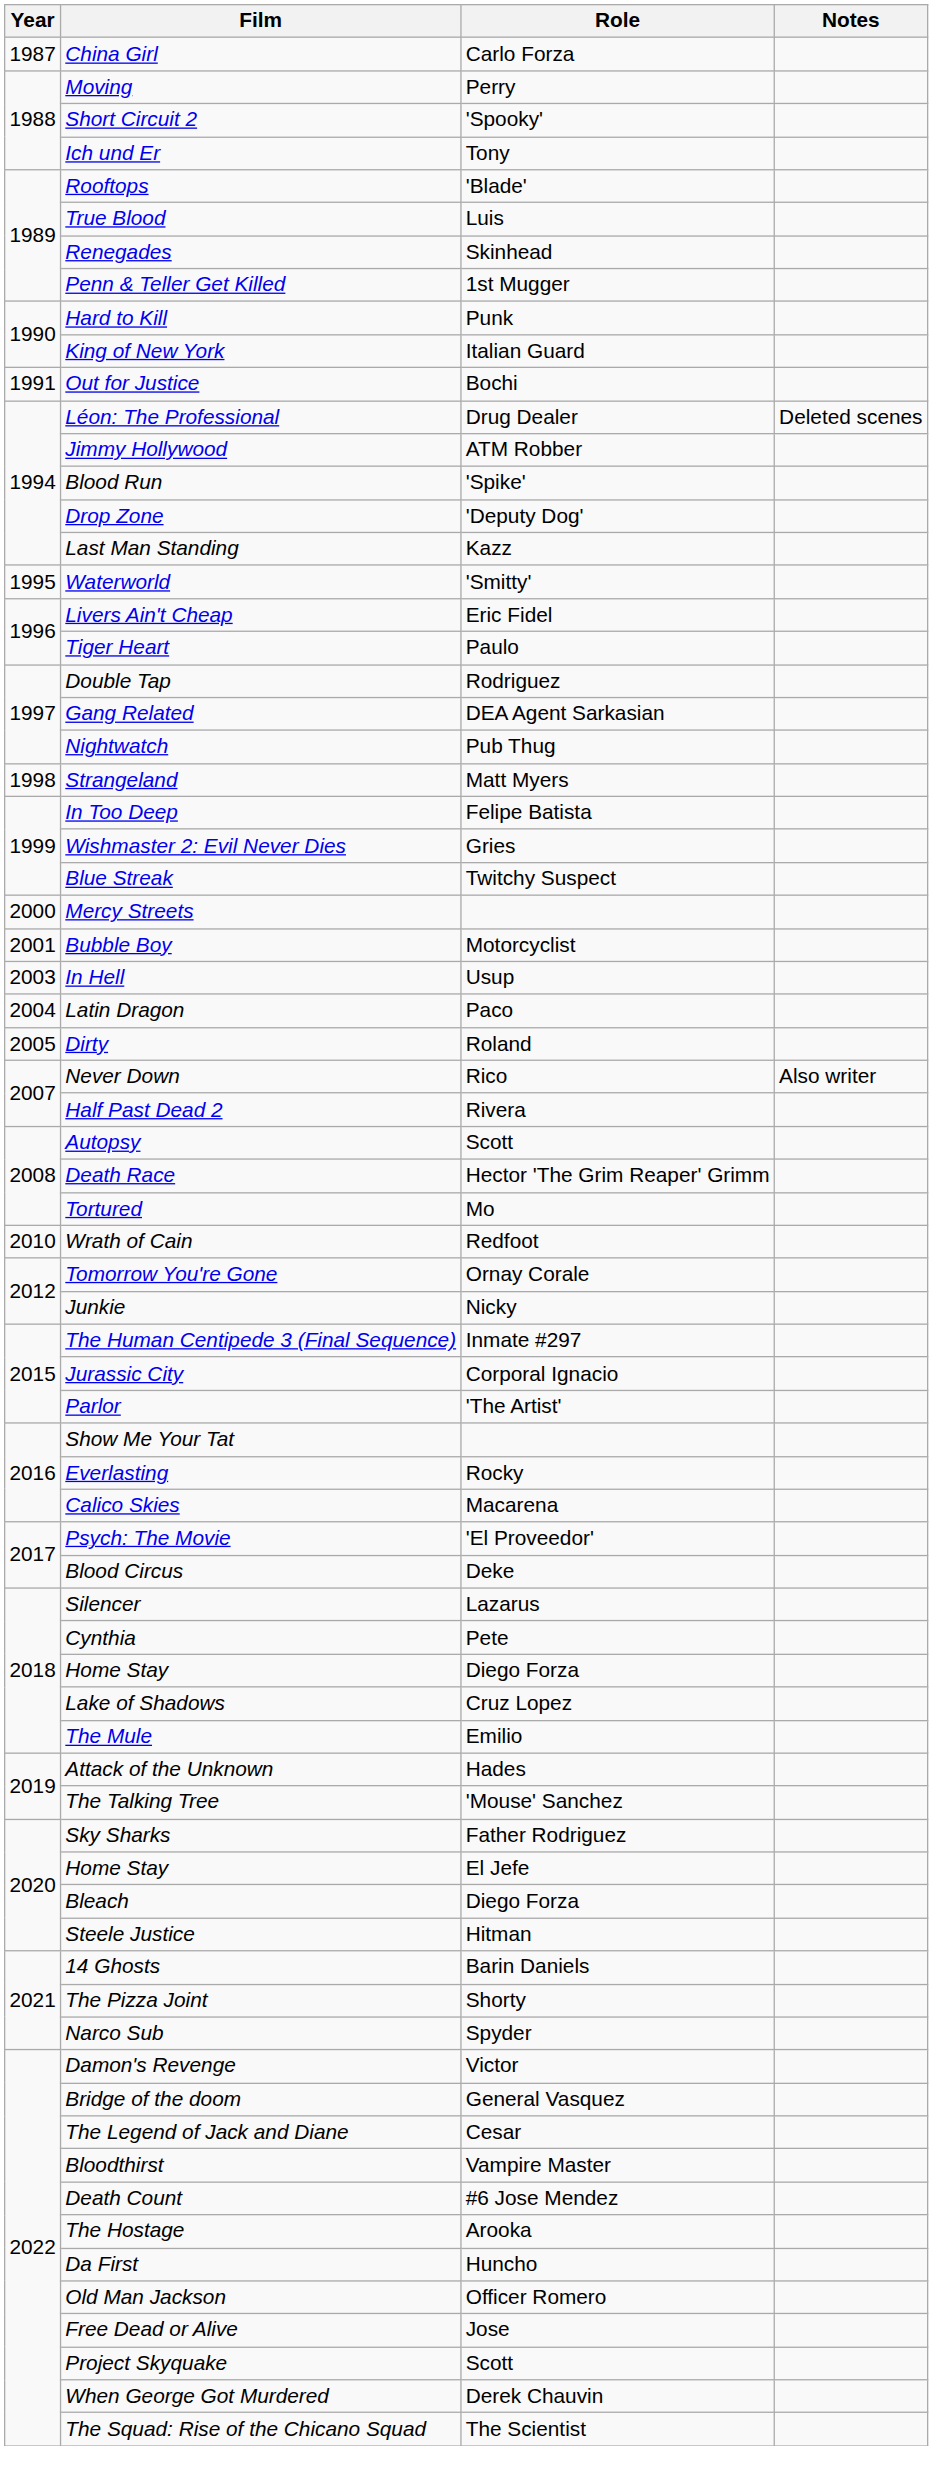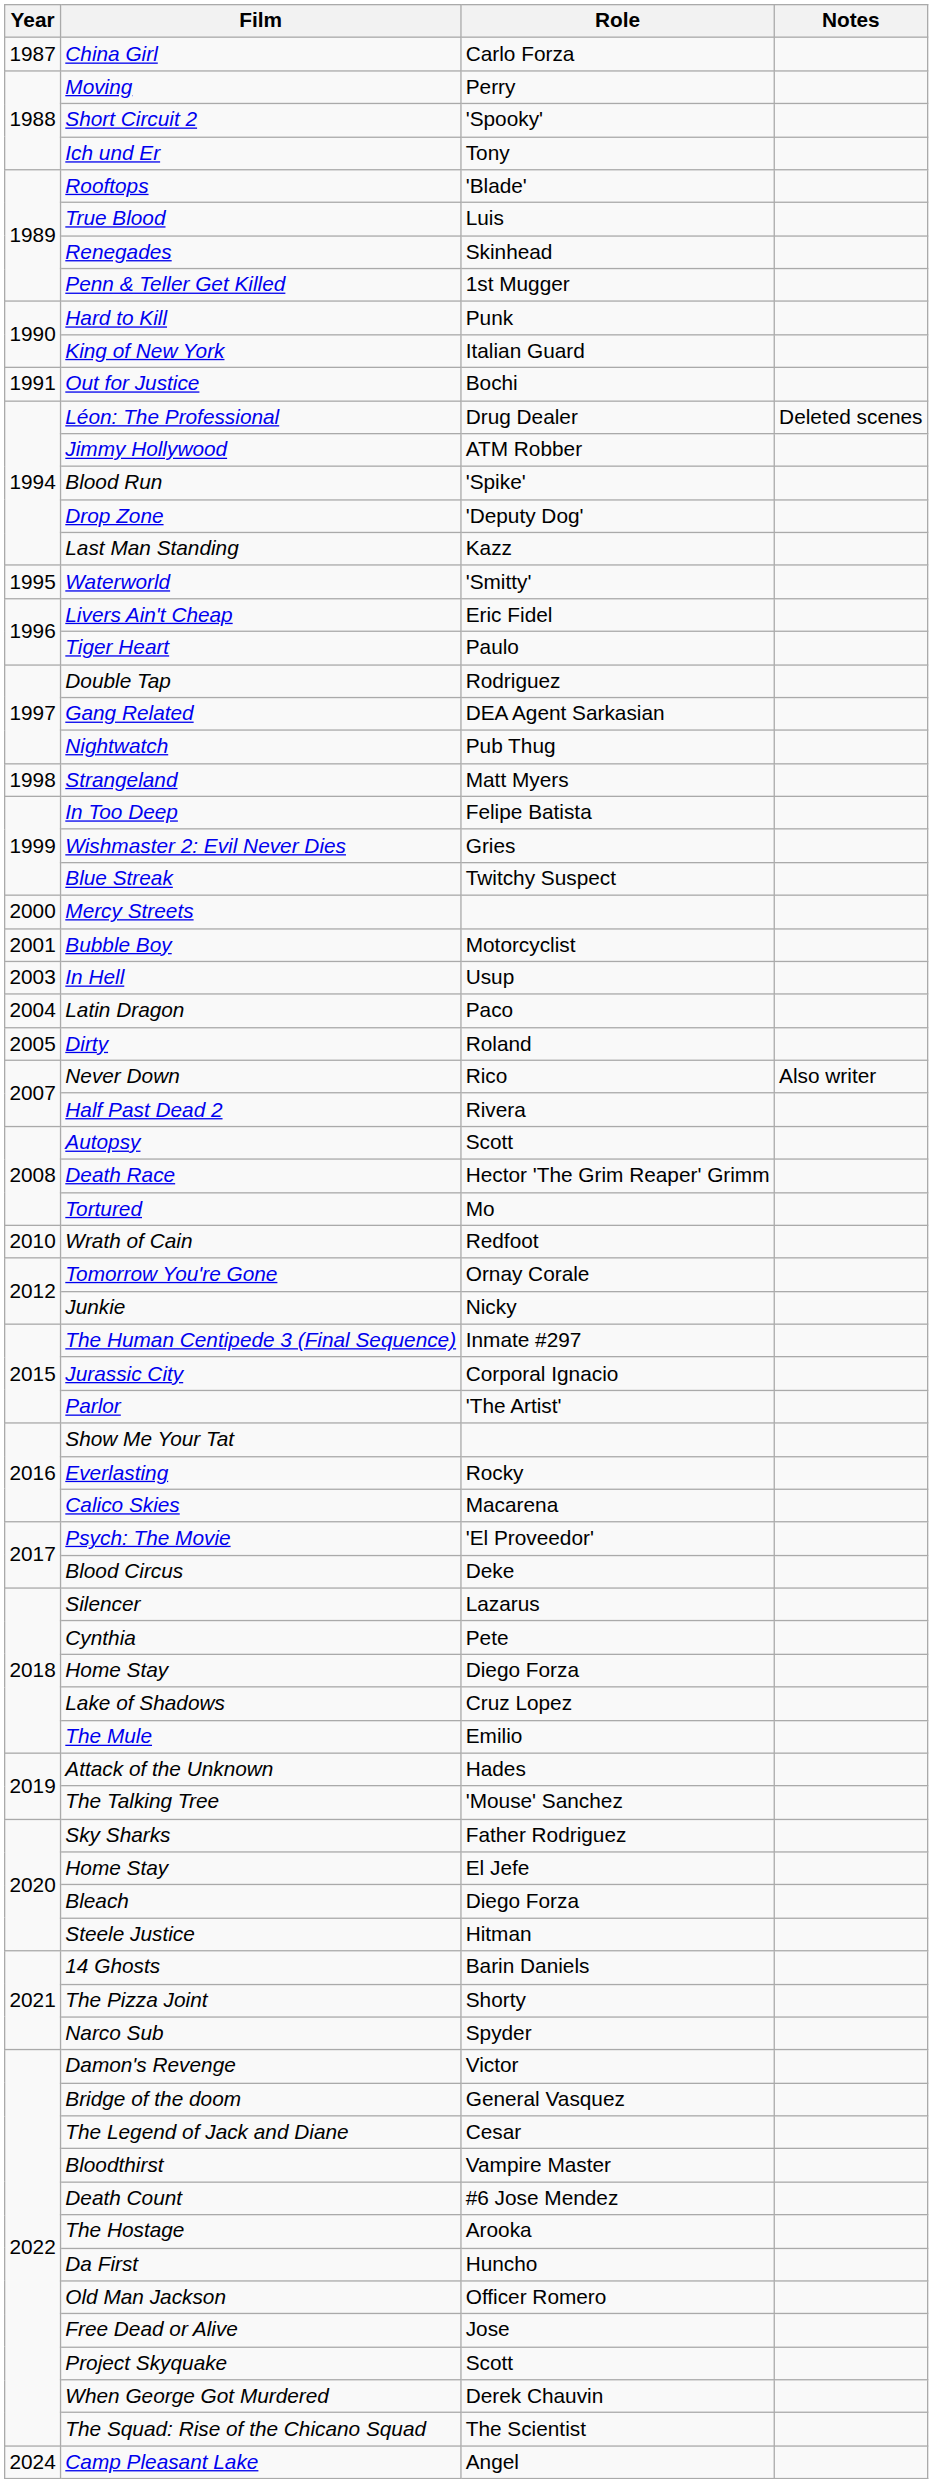 <table class="wikitable">
 <tr>
 <th>Year</th>
 <th>Film</th>
 <th>Role</th>
 <th>Notes</th>
 </tr>
 <tr>
 <td>1987</td>
 <td><em><a href='#'>China Girl</a></em></td>
 <td>Carlo Forza</td>
 <td></td>
 </tr>
 <tr>
 <td rowspan="3">1988</td>
 <td><em><a href='#'>Moving</a></em></td>
 <td>Perry</td>
 <td></td>
 </tr>
 <tr>
 <td><em><a href='#'>Short Circuit 2</a></em></td>
 <td>'Spooky'</td>
 <td></td>
 </tr>
 <tr>
 <td><em><a href='#'>Ich und Er</a></em></td>
 <td>Tony</td>
 <td></td>
 </tr>
 <tr>
 <td rowspan="4">1989</td>
 <td><em><a href='#'>Rooftops</a></em></td>
 <td>'Blade'</td>
 <td></td>
 </tr>
 <tr>
 <td><em><a href='#'>True Blood</a></em></td>
 <td>Luis</td>
 <td></td>
 </tr>
 <tr>
 <td><em><a href='#'>Renegades</a></em></td>
 <td>Skinhead</td>
 <td></td>
 </tr>
 <tr>
 <td><em><a href='#'>Penn & Teller Get Killed</a></em></td>
 <td>1st Mugger</td>
 <td></td>
 </tr>
 <tr>
 <td rowspan="2">1990</td>
 <td><em><a href='#'>Hard to Kill</a></em></td>
 <td>Punk</td>
 <td></td>
 </tr>
 <tr>
 <td><em><a href='#'>King of New York</a></em></td>
 <td>Italian Guard</td>
 <td></td>
 </tr>
 <tr>
 <td>1991</td>
 <td><em><a href='#'>Out for Justice</a></em></td>
 <td>Bochi</td>
 <td></td>
 </tr>
 <tr>
 <td rowspan="5">1994</td>
 <td><em><a href='#'>Léon: The Professional</a></em></td>
 <td>Drug Dealer</td>
 <td>Deleted scenes</td>
 </tr>
 <tr>
 <td><em><a href='#'>Jimmy Hollywood</a></em></td>
 <td>ATM Robber</td>
 <td></td>
 </tr>
 <tr>
 <td><em>Blood Run</em></td>
 <td>'Spike'</td>
 <td></td>
 </tr>
 <tr>
 <td><em><a href='#'>Drop Zone</a></em></td>
 <td>'Deputy Dog'</td>
 <td></td>
 </tr>
 <tr>
 <td><em>Last Man Standing</em></td>
 <td>Kazz</td>
 <td></td>
 </tr>
 <tr>
 <td>1995</td>
 <td><em><a href='#'>Waterworld</a></em></td>
 <td>'Smitty'</td>
 <td></td>
 </tr>
 <tr>
 <td rowspan="2">1996</td>
 <td><em><a href='#'>Livers Ain't Cheap</a></em></td>
 <td>Eric Fidel</td>
 <td></td>
 </tr>
 <tr>
 <td><em><a href='#'>Tiger Heart</a></em></td>
 <td>Paulo</td>
 <td></td>
 </tr>
 <tr>
 <td rowspan="3">1997</td>
 <td><em>Double Tap</em></td>
 <td>Rodriguez</td>
 </tr>
 <tr>
 <td><em><a href='#'>Gang Related</a></em></td>
 <td>DEA Agent Sarkasian</td>
 <td></td>
 </tr>
 <tr>
 <td><em><a href='#'>Nightwatch</a></em></td>
 <td>Pub Thug</td>
 <td></td>
 </tr>
 <tr>
 <td>1998</td>
 <td><em><a href='#'>Strangeland</a></em></td>
 <td>Matt Myers</td>
 <td></td>
 </tr>
 <tr>
 <td rowspan="3">1999</td>
 <td><em><a href='#'>In Too Deep</a></em></td>
 <td>Felipe Batista</td>
 <td></td>
 </tr>
 <tr>
 <td><em><a href='#'>Wishmaster 2: Evil Never Dies</a></em></td>
 <td>Gries</td>
 <td></td>
 </tr>
 <tr>
 <td><em><a href='#'>Blue Streak</a></em></td>
 <td>Twitchy Suspect</td>
 <td></td>
 </tr>
 <tr>
 <td>2000</td>
 <td><em><a href='#'>Mercy Streets</a></em></td>
 <td></td>
 <td></td>
 </tr>
 <tr>
 <td>2001</td>
 <td><em><a href='#'>Bubble Boy</a></em></td>
 <td>Motorcyclist</td>
 </tr>
 <tr>
 <td>2003</td>
 <td><em><a href='#'>In Hell</a></em></td>
 <td>Usup</td>
 <td></td>
 </tr>
 <tr>
 <td>2004</td>
 <td><em>Latin Dragon</em></td>
 <td>Paco</td>
 <td></td>
 </tr>
 <tr>
 <td>2005</td>
 <td><em><a href='#'>Dirty</a></em></td>
 <td>Roland</td>
 <td></td>
 </tr>
 <tr>
 <td rowspan="2">2007</td>
 <td><em>Never Down</em></td>
 <td>Rico</td>
 <td>Also writer</td>
 </tr>
 <tr>
 <td><em><a href='#'>Half Past Dead 2</a></em></td>
 <td>Rivera</td>
 <td></td>
 </tr>
 <tr>
 <td rowspan="3">2008</td>
 <td><em><a href='#'>Autopsy</a></em></td>
 <td>Scott</td>
 <td></td>
 </tr>
 <tr>
 <td><em><a href='#'>Death Race</a></em></td>
 <td>Hector 'The Grim Reaper' Grimm</td>
 <td></td>
 </tr>
 <tr>
 <td><em><a href='#'>Tortured</a></em></td>
 <td>Mo</td>
 <td></td>
 </tr>
 <tr>
 <td>2010</td>
 <td><em>Wrath of Cain</em></td>
 <td>Redfoot</td>
 <td></td>
 </tr>
 <tr>
 <td rowspan="2">2012</td>
 <td><em><a href='#'>Tomorrow You're Gone</a></em></td>
 <td>Ornay Corale</td>
 <td></td>
 </tr>
 <tr>
 <td><em>Junkie</em></td>
 <td>Nicky</td>
 <td></td>
 </tr>
 <tr>
 <td rowspan="3">2015</td>
 <td><em><a href='#'>The Human Centipede 3 (Final Sequence)</a></em></td>
 <td>Inmate #297</td>
 <td></td>
 </tr>
 <tr>
 <td><em><a href='#'>Jurassic City</a></em></td>
 <td>Corporal Ignacio</td>
 <td></td>
 </tr>
 <tr>
 <td><em><a href='#'>Parlor</a></em></td>
 <td>'The Artist'</td>
 <td></td>
 </tr>
 <tr>
 <td rowspan="3">2016</td>
 <td><em>Show Me Your Tat</em></td>
 <td></td>
 <td></td>
 </tr>
 <tr>
 <td><em><a href='#'>Everlasting</a></em></td>
 <td>Rocky</td>
 <td></td>
 </tr>
 <tr>
 <td><em><a href='#'>Calico Skies</a></em></td>
 <td>Macarena</td>
 <td></td>
 </tr>
 <tr>
 <td rowspan="2">2017</td>
 <td><em><a href='#'>Psych: The Movie</a></em></td>
 <td>'El Proveedor'</td>
 <td></td>
 </tr>
 <tr>
 <td><em>Blood Circus</em></td>
 <td>Deke</td>
 <td></td>
 </tr>
 <tr>
 <td rowspan="5">2018</td>
 <td><em>Silencer</em></td>
 <td>Lazarus</td>
 <td></td>
 </tr>
 <tr>
 <td><em>Cynthia</em></td>
 <td>Pete</td>
 <td></td>
 </tr>
 <tr>
 <td><em>Home Stay</em></td>
 <td>Diego Forza</td>
 <td></td>
 </tr>
 <tr>
 <td><em>Lake of Shadows</em></td>
 <td>Cruz Lopez</td>
 <td></td>
 </tr>
 <tr>
 <td><em><a href='#'>The Mule</a></em></td>
 <td>Emilio</td>
 <td></td>
 </tr>
 <tr>
 <td rowspan="2">2019</td>
 <td><em>Attack of the Unknown</em></td>
 <td>Hades</td>
 <td></td>
 </tr>
 <tr>
 <td><em>The Talking Tree</em></td>
 <td>'Mouse' Sanchez</td>
 <td></td>
 </tr>
 <tr>
 <td rowspan="4">2020</td>
 <td><em>Sky Sharks</em></td>
 <td>Father Rodriguez</td>
 <td></td>
 </tr>
 <tr>
 <td><em>Home Stay</em></td>
 <td>El Jefe</td>
 <td></td>
 </tr>
 <tr>
 <td><em>Bleach</em></td>
 <td>Diego Forza</td>
 <td></td>
 </tr>
 <tr>
 <td><em>Steele Justice</em></td>
 <td>Hitman</td>
 <td></td>
 </tr>
 <tr>
 <td rowspan="3">2021</td>
 <td><em>14 Ghosts</em></td>
 <td>Barin Daniels</td>
 <td></td>
 </tr>
 <tr>
 <td><em>The Pizza Joint</em></td>
 <td>Shorty</td>
 <td></td>
 </tr>
 <tr>
 <td><em>Narco Sub</em></td>
 <td>Spyder</td>
 <td></td>
 </tr>
 <tr>
 <td rowspan="12">2022</td>
 <td><em>Damon's Revenge</em></td>
 <td>Victor</td>
 <td></td>
 </tr>
 <tr>
 <td><em>Bridge of the doom</em></td>
 <td>General Vasquez</td>
 <td></td>
 </tr>
 <tr>
 <td><em>The Legend of Jack and Diane</em></td>
 <td>Cesar</td>
 <td></td>
 </tr>
 <tr>
 <td><em>Bloodthirst</em></td>
 <td>Vampire Master</td>
 <td></td>
 </tr>
 <tr>
 <td><em>Death Count</em></td>
 <td>#6 Jose Mendez</td>
 <td></td>
 </tr>
 <tr>
 <td><em>The Hostage</em></td>
 <td>Arooka</td>
 <td></td>
 </tr>
 <tr>
 <td><em>Da First</em></td>
 <td>Huncho</td>
 <td></td>
 </tr>
 <tr>
 <td><em>Old Man Jackson</em></td>
 <td>Officer Romero</td>
 <td></td>
 </tr>
 <tr>
 <td><em>Free Dead or Alive</em></td>
 <td>Jose</td>
 <td></td>
 </tr>
 <tr>
 <td><em>Project Skyquake</em></td>
 <td>Scott</td>
 <td></td>
 </tr>
 <tr>
 <td><em>When George Got Murdered</em></td>
 <td>Derek Chauvin</td>
 <td></td>
 </tr>
 <tr>
 <td><em>The Squad: Rise of the Chicano Squad</em></td>
 <td>The Scientist</td>
 <td></td>
 </tr>
+<tr>
+<td>2024</td>
+<td><em><a href='#'>Camp Pleasant Lake</a></em></td>
+<td>Angel</td>
+<td></td>
+</tr>
 </table>
